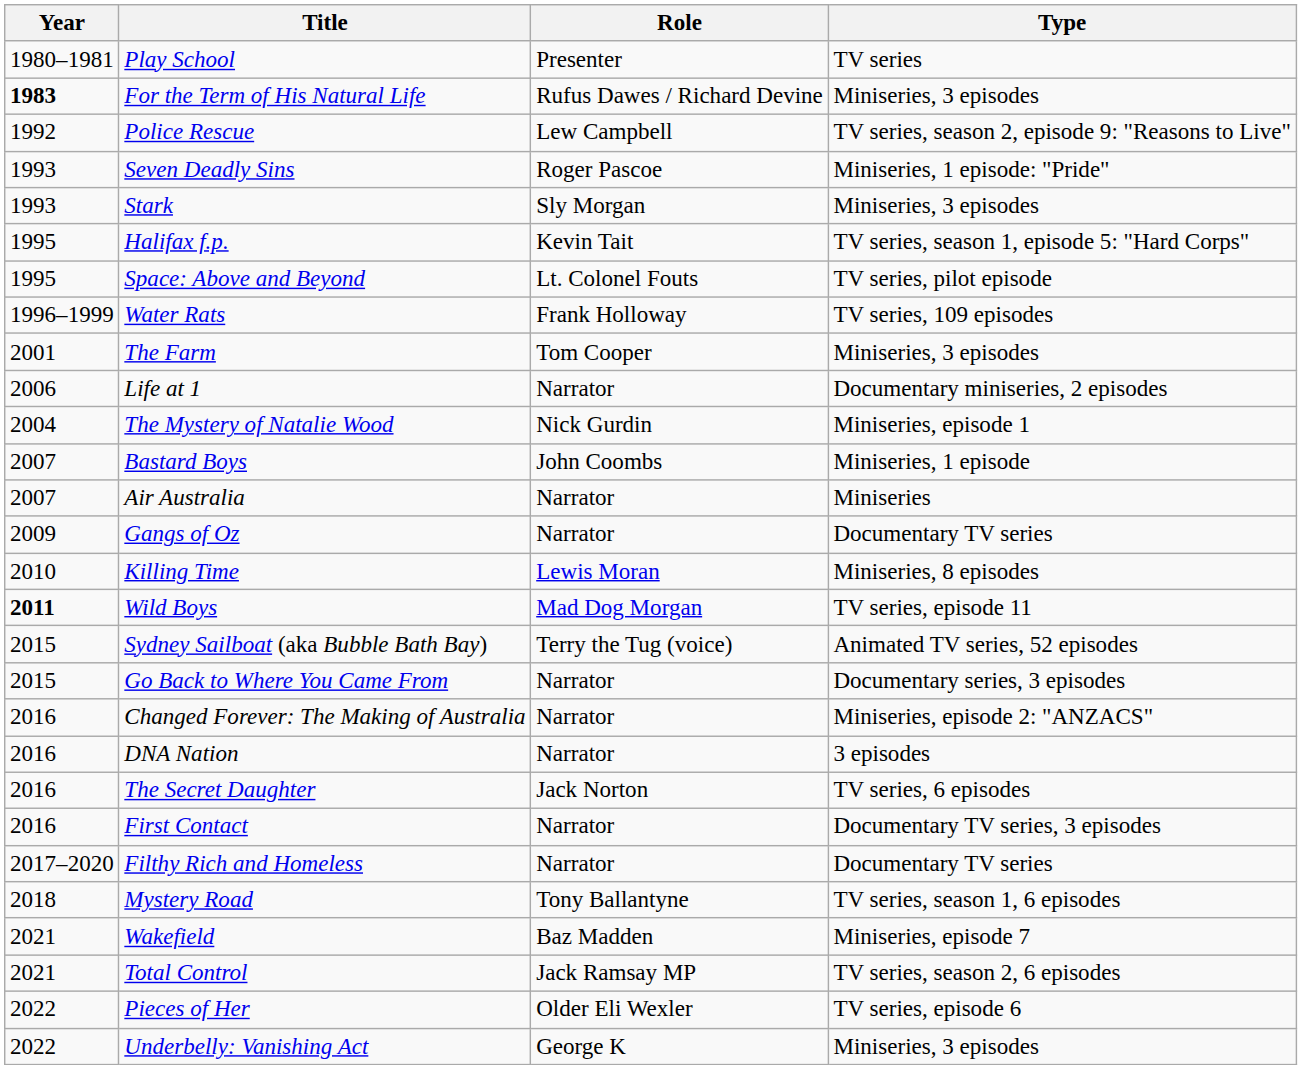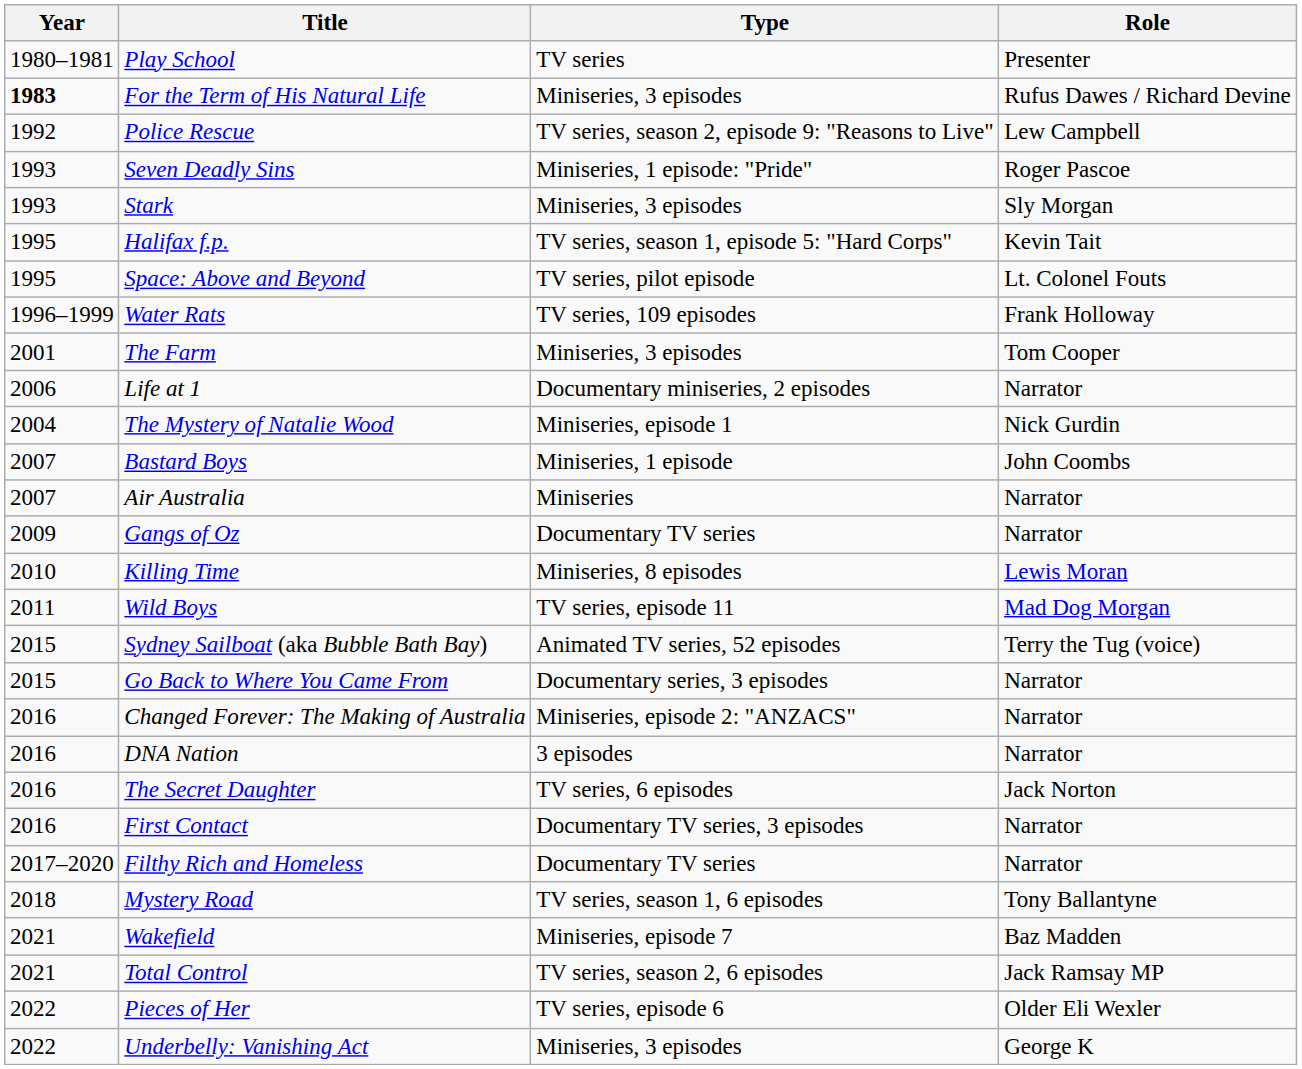 <table class=wikitable>
 <tr>
 <th>Year</th>
 <th>Title</th>
+<th>Type</th>
 <th>Role</th>
-<th>Type</th>
 </tr>
 <tr>
 <td>1980–1981</td>
 <td><em><a href='#'>Play School</a></em></td>
+<td>TV series</td>
 <td>Presenter</td>
-<td>TV series</td>
 </tr>
 <tr>
 <td><strong>1983</strong></td>
 <td><em><a href='#'>For the Term of His Natural Life</a></em></td>
+<td>Miniseries, 3 episodes</td>
 <td>Rufus Dawes / Richard Devine</td>
-<td>Miniseries, 3 episodes</td>
 </tr>
 <tr>
 <td>1992</td>
 <td><em><a href='#'>Police Rescue</a></em></td>
+<td>TV series, season 2, episode 9: "Reasons to Live"</td>
 <td>Lew Campbell</td>
-<td>TV series, season 2, episode 9: "Reasons to Live"</td>
 </tr>
 <tr>
 <td>1993</td>
 <td><em><a href='#'>Seven Deadly Sins</a></em></td>
+<td>Miniseries, 1 episode: "Pride"</td>
 <td>Roger Pascoe</td>
-<td>Miniseries, 1 episode: "Pride"</td>
 </tr>
 <tr>
 <td>1993</td>
 <td><em><a href='#'>Stark</a></em></td>
+<td>Miniseries, 3 episodes</td>
 <td>Sly Morgan</td>
-<td>Miniseries, 3 episodes</td>
 </tr>
 <tr>
 <td>1995</td>
 <td><em><a href='#'>Halifax f.p.</a></em></td>
+<td>TV series, season 1, episode 5: "Hard Corps"</td>
 <td>Kevin Tait</td>
-<td>TV series, season 1, episode 5: "Hard Corps"</td>
 </tr>
 <tr>
 <td>1995</td>
 <td><em><a href='#'>Space: Above and Beyond</a></em></td>
+<td>TV series, pilot episode</td>
 <td>Lt. Colonel Fouts</td>
-<td>TV series, pilot episode</td>
 </tr>
 <tr>
 <td>1996–1999</td>
 <td><em><a href='#'>Water Rats</a></em></td>
+<td>TV series, 109 episodes</td>
 <td>Frank Holloway</td>
-<td>TV series, 109 episodes</td>
 </tr>
 <tr>
 <td>2001</td>
 <td><em><a href='#'>The Farm</a></em></td>
+<td>Miniseries, 3 episodes</td>
 <td>Tom Cooper</td>
-<td>Miniseries, 3 episodes</td>
 </tr>
 <tr>
 <td>2006</td>
 <td><em>Life at 1</em></td>
+<td>Documentary miniseries, 2 episodes</td>
 <td>Narrator</td>
-<td>Documentary miniseries, 2 episodes</td>
 </tr>
 <tr>
 <td>2004</td>
 <td><em><a href='#'>The Mystery of Natalie Wood</a></em></td>
+<td>Miniseries, episode 1</td>
 <td>Nick Gurdin</td>
-<td>Miniseries, episode 1</td>
 </tr>
 <tr>
 <td>2007</td>
 <td><em><a href='#'>Bastard Boys</a></em></td>
+<td>Miniseries, 1 episode</td>
 <td>John Coombs</td>
-<td>Miniseries, 1 episode</td>
 </tr>
 <tr>
 <td>2007</td>
 <td><em>Air Australia</em></td>
+<td>Miniseries</td>
 <td>Narrator</td>
-<td>Miniseries</td>
 </tr>
 <tr>
 <td>2009</td>
 <td><em><a href='#'>Gangs of Oz</a></em></td>
+<td>Documentary  TV series</td>
 <td>Narrator</td>
-<td>Documentary  TV series</td>
 </tr>
 <tr>
 <td>2010</td>
 <td><em><a href='#'>Killing Time</a></em></td>
+<td>Miniseries, 8 episodes</td>
 <td><a href='#'>Lewis Moran</a></td>
-<td>Miniseries, 8 episodes</td>
 </tr>
 <tr>
-<td><strong>2011</strong></td>
+<td>2011</td>
 <td><em><a href='#'>Wild Boys</a></em></td>
+<td>TV series, episode 11</td>
 <td><a href='#'>Mad Dog Morgan</a></td>
-<td>TV series, episode 11</td>
 </tr>
 <tr>
 <td>2015</td>
 <td><em><a href='#'>Sydney Sailboat</a></em> (aka <em>Bubble Bath Bay</em>)</td>
+<td>Animated TV series, 52 episodes</td>
 <td>Terry the Tug (voice)</td>
-<td>Animated TV series, 52 episodes</td>
 </tr>
 <tr>
 <td>2015</td>
 <td><em><a href='#'>Go Back to Where You Came From</a></em></td>
+<td>Documentary series, 3 episodes</td>
 <td>Narrator</td>
-<td>Documentary series, 3 episodes</td>
 </tr>
 <tr>
 <td>2016</td>
 <td><em>Changed Forever: The Making of Australia</em></td>
+<td>Miniseries, episode 2: "ANZACS"</td>
 <td>Narrator</td>
-<td>Miniseries, episode 2: "ANZACS"</td>
 </tr>
 <tr>
 <td>2016</td>
 <td><em>DNA Nation</em></td>
+<td>3 episodes</td>
 <td>Narrator</td>
-<td>3 episodes</td>
 </tr>
 <tr>
 <td>2016</td>
 <td><em><a href='#'>The Secret Daughter</a></em></td>
+<td>TV series, 6 episodes</td>
 <td>Jack Norton</td>
-<td>TV series, 6 episodes</td>
 </tr>
 <tr>
 <td>2016</td>
 <td><em><a href='#'>First Contact</a></em></td>
+<td>Documentary TV series, 3 episodes</td>
 <td>Narrator</td>
-<td>Documentary TV series, 3 episodes</td>
 </tr>
 <tr>
 <td>2017–2020</td>
 <td><em><a href='#'>Filthy Rich and Homeless</a></em></td>
+<td>Documentary TV series</td>
 <td>Narrator</td>
-<td>Documentary TV series</td>
 </tr>
 <tr>
 <td>2018</td>
 <td><em><a href='#'>Mystery Road</a></em></td>
+<td>TV series, season 1, 6 episodes</td>
 <td>Tony Ballantyne</td>
-<td>TV series, season 1, 6 episodes</td>
 </tr>
 <tr>
 <td>2021</td>
 <td><em><a href='#'>Wakefield</a></em></td>
+<td>Miniseries, episode 7</td>
 <td>Baz Madden</td>
-<td>Miniseries, episode 7</td>
 </tr>
 <tr>
 <td>2021</td>
 <td><em><a href='#'>Total Control</a></em></td>
+<td>TV series, season 2, 6 episodes</td>
 <td>Jack Ramsay MP</td>
-<td>TV series, season 2, 6 episodes</td>
 </tr>
 <tr>
 <td>2022</td>
 <td><em><a href='#'>Pieces of Her</a></em></td>
+<td>TV series, episode 6</td>
 <td>Older Eli Wexler</td>
-<td>TV series, episode 6</td>
 </tr>
 <tr>
 <td>2022</td>
 <td><em><a href='#'>Underbelly: Vanishing Act</a></em></td>
+<td>Miniseries, 3 episodes</td>
 <td>George K</td>
-<td>Miniseries, 3 episodes</td>
 </tr>
 </table>
